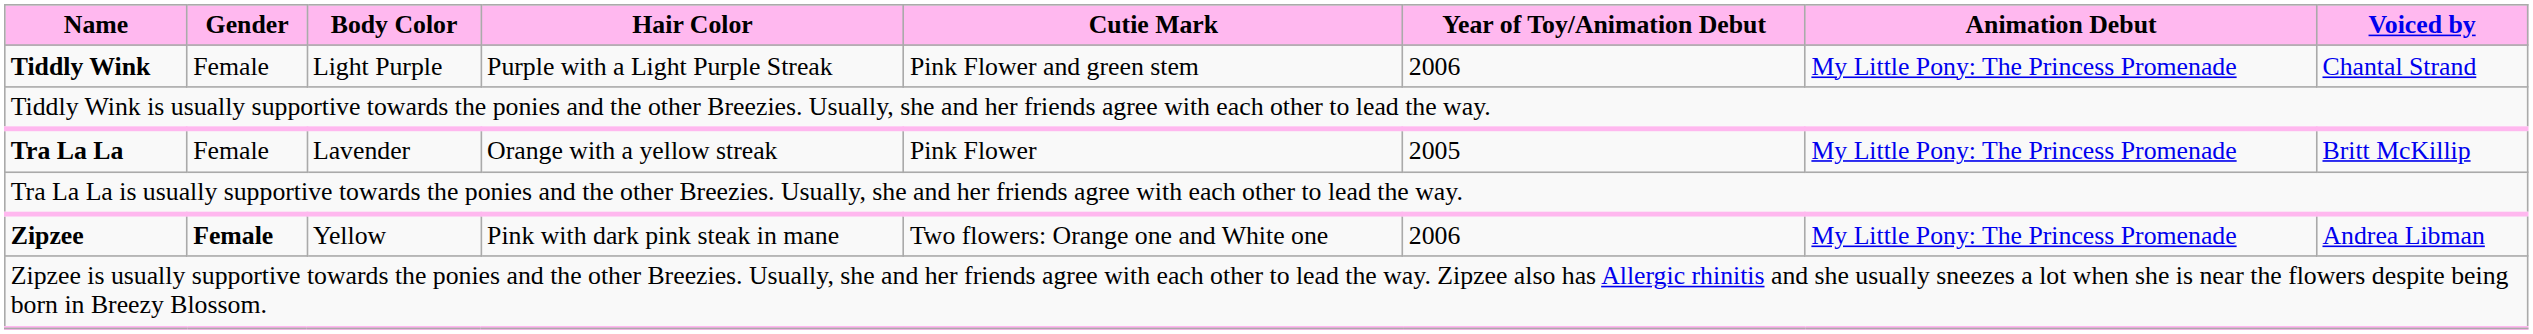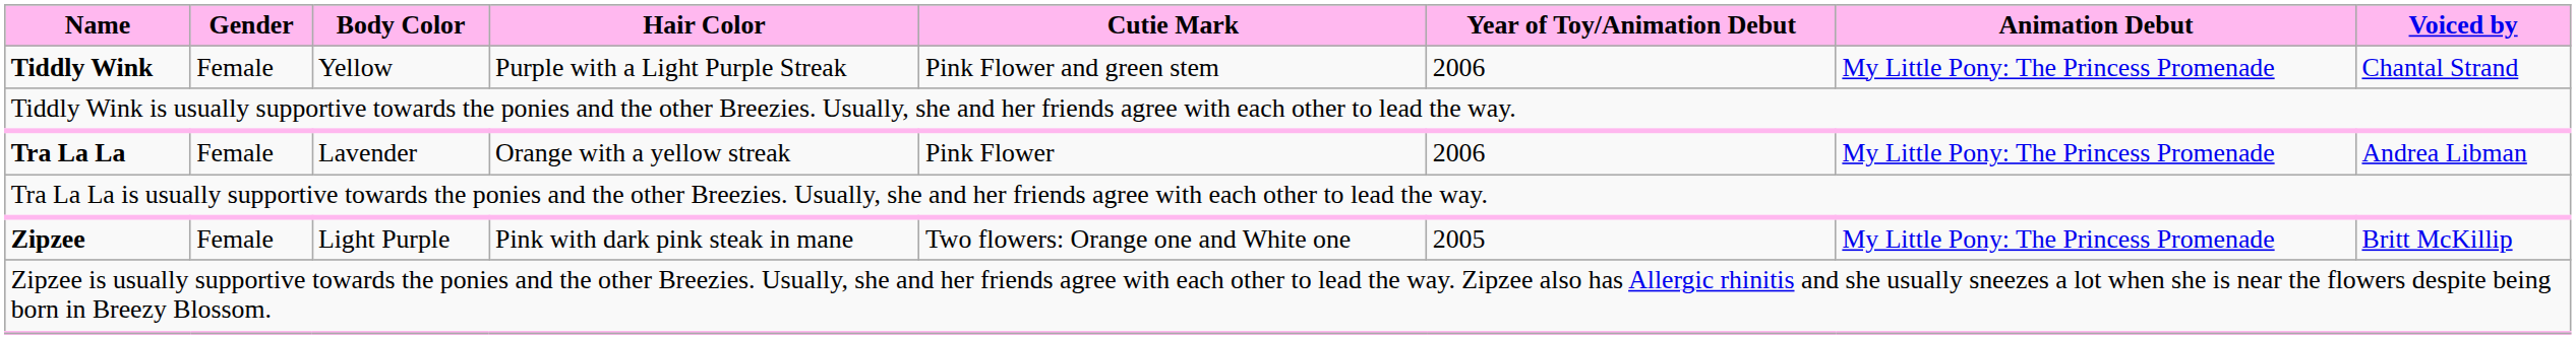 <table class="wikitable" style=cellpadding="10" cellspacing="0" border="1">
 <tr>
 <th style="background:#FFB8EF;">Name</th>
 <th style="background:#FFB8EF;">Gender</th>
 <th style="background:#FFB8EF;">Body Color</th>
 <th style="background:#FFB8EF;">Hair Color</th>
 <th style="background:#FFB8EF;">Cutie Mark</th>
 <th style="background:#FFB8EF;">Year of Toy/Animation Debut</th>
 <th style="background:#FFB8EF;">Animation Debut</th>
 <th style="background:#FFB8EF;"><a href='#'>Voiced by</a></th>
 </tr>
 <tr>
 <td><strong>Tiddly Wink</strong></td>
 <td>Female</td>
-<td>Light Purple</td>
+<td>Yellow</td>
 <td>Purple with a Light Purple Streak</td>
 <td>Pink Flower and green stem</td>
 <td>2006</td>
 <td><a href='#'>My Little Pony: The Princess Promenade</a></td>
 <td><a href='#'>Chantal Strand</a></td>
 </tr>
 <tr>
 <td style="border-bottom: 3px solid #FFB8EF;" colspan="14">Tiddly Wink is usually supportive towards the ponies and the other Breezies. Usually, she and her friends agree with each other to lead the way.</td>
 </tr>
 <tr>
 <td><strong>Tra La La</strong></td>
 <td>Female</td>
 <td>Lavender</td>
 <td>Orange with a yellow streak</td>
 <td>Pink Flower</td>
-<td>2005</td>
+<td>2006</td>
 <td><a href='#'>My Little Pony: The Princess Promenade</a></td>
-<td><a href='#'>Britt McKillip</a></td>
+<td><a href='#'>Andrea Libman</a></td>
 </tr>
 <tr>
 <td style="border-bottom: 3px solid #FFB8EF;" colspan="14">Tra La La is usually supportive towards the ponies and the other Breezies. Usually, she and her friends agree with each other to lead the way.</td>
 </tr>
 <tr>
 <td><strong>Zipzee</strong></td>
-<td><strong>Female</strong></td>
-<td>Yellow</td>
+<td>Female</td>
+<td>Light Purple</td>
 <td>Pink with dark pink steak in mane</td>
 <td>Two flowers: Orange one and White one</td>
-<td>2006</td>
+<td>2005</td>
 <td><a href='#'>My Little Pony: The Princess Promenade</a></td>
-<td><a href='#'>Andrea Libman</a></td>
+<td><a href='#'>Britt McKillip</a></td>
 </tr>
 <tr>
 <td style="border-bottom: 3px solid #FFB8EF;" colspan="14">Zipzee is usually supportive towards the ponies and the other Breezies. Usually, she and her friends agree with each other to lead the way. Zipzee also has <a href='#'>Allergic rhinitis</a> and she usually sneezes a lot when she is near the flowers despite being born in Breezy Blossom.</td>
 </tr>
 <tr>
 </tr>
 </table>
